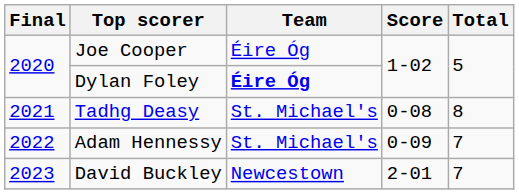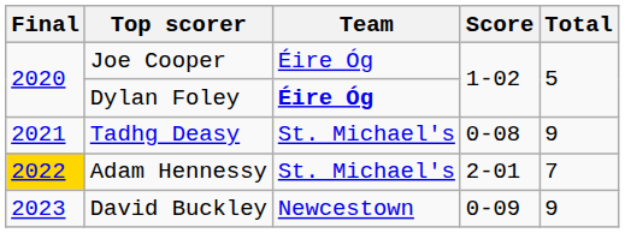 <table class="wikitable sortable">
 <tr>
 <th>Final</th>
 <th>Top scorer</th>
 <th>Team</th>
 <th>Score</th>
 <th>Total</th>
 </tr>
 <tr>
 <td rowspan="2"><a href='#'>2020</a></td>
 <td style="text-align:left;">Joe Cooper</td>
 <td style="text-align:left;"><a href='#'>Éire Óg</a></td>
 <td rowspan="2">1-02</td>
 <td rowspan="2">5</td>
 </tr>
 <tr>
 <td style="text-align:left;">Dylan Foley</td>
 <td style="text-align:left;"><strong><a href='#'>Éire Óg</a></strong></td>
 </tr>
 <tr>
 <td><a href='#'>2021</a></td>
 <td style="text-align:left;"><a href='#'>Tadhg Deasy</a></td>
 <td style="text-align:left;"><a href='#'>St. Michael's</a></td>
 <td>0-08</td>
-<td>8</td>
+<td>9</td>
 </tr>
 <tr>
-<td><a href='#'>2022</a></td>
+<td style="background: gold;"><a href='#'>2022</a></td>
 <td style="text-align:left;">Adam Hennessy</td>
 <td style="text-align:left;"><a href='#'>St. Michael's</a></td>
-<td>0-09</td>
+<td>2-01</td>
 <td>7</td>
 </tr>
 <tr>
 <td><a href='#'>2023</a></td>
 <td style="text-align:left;">David Buckley</td>
 <td style="text-align:left;"><a href='#'>Newcestown</a></td>
-<td>2-01</td>
-<td>7</td>
+<td>0-09</td>
+<td>9</td>
 </tr>
 </table>
